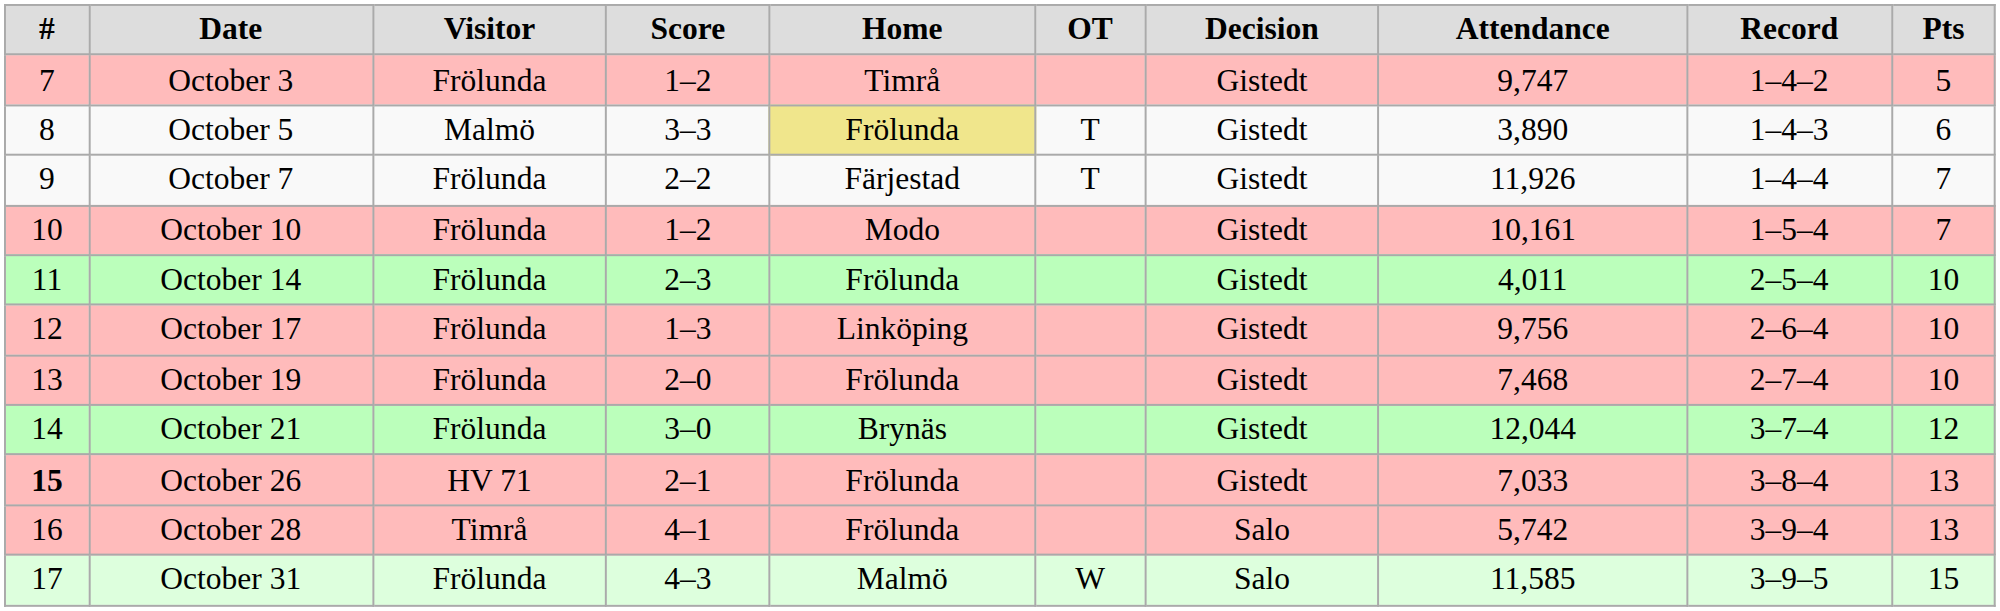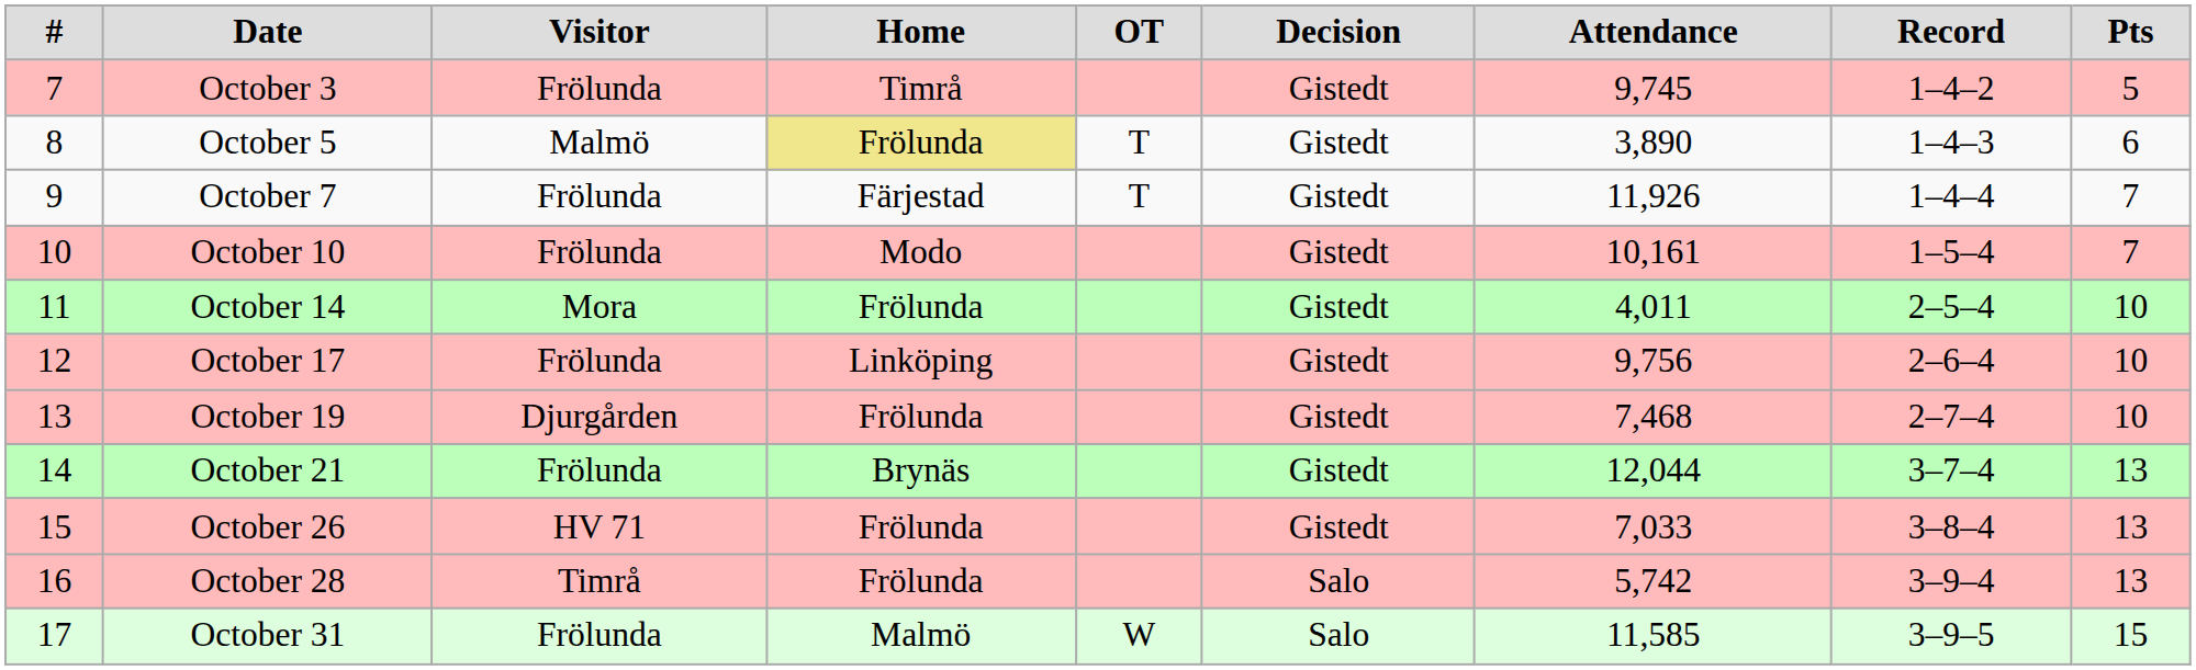 <table class="wikitable" style="width:80%;">
 <tr style="text-align:center; background:#ddd;">
 <td><strong>#</strong></td>
 <td><strong>Date</strong></td>
 <td><strong>Visitor</strong></td>
-<td><strong>Score</strong></td>
 <td><strong>Home</strong></td>
 <td><strong>OT</strong></td>
 <td><strong>Decision</strong></td>
 <td><strong>Attendance</strong></td>
 <td><strong>Record</strong></td>
 <td><strong>Pts</strong></td>
 </tr>
 <tr style="text-align:center; background:#fbb;">
 <td>7</td>
 <td>October 3</td>
 <td>Frölunda</td>
-<td>1–2</td>
 <td>Timrå</td>
 <td></td>
 <td>Gistedt</td>
-<td>9,747</td>
+<td>9,745</td>
 <td>1–4–2</td>
 <td>5</td>
 </tr>
 <tr style="text-align:center;">
 <td>8</td>
 <td>October 5</td>
 <td>Malmö</td>
-<td>3–3</td>
 <td style="background: khaki;">Frölunda</td>
 <td>T</td>
 <td>Gistedt</td>
 <td>3,890</td>
 <td>1–4–3</td>
 <td>6</td>
 </tr>
 <tr style="text-align:center;">
 <td>9</td>
 <td>October 7</td>
 <td>Frölunda</td>
-<td>2–2</td>
 <td>Färjestad</td>
 <td>T</td>
 <td>Gistedt</td>
 <td>11,926</td>
 <td>1–4–4</td>
 <td>7</td>
 </tr>
 <tr style="text-align:center; background:#fbb;">
 <td>10</td>
 <td>October 10</td>
 <td>Frölunda</td>
-<td>1–2</td>
 <td>Modo</td>
 <td></td>
 <td>Gistedt</td>
 <td>10,161</td>
 <td>1–5–4</td>
 <td>7</td>
 </tr>
 <tr style="text-align:center; background:#bfb;">
 <td>11</td>
 <td>October 14</td>
-<td>Frölunda</td>
-<td>2–3</td>
+<td>Mora</td>
 <td>Frölunda</td>
 <td></td>
 <td>Gistedt</td>
 <td>4,011</td>
 <td>2–5–4</td>
 <td>10</td>
 </tr>
 <tr style="text-align:center; background:#fbb;">
 <td>12</td>
 <td>October 17</td>
 <td>Frölunda</td>
-<td>1–3</td>
 <td>Linköping</td>
 <td></td>
 <td>Gistedt</td>
 <td>9,756</td>
 <td>2–6–4</td>
 <td>10</td>
 </tr>
 <tr style="text-align:center; background:#fbb;">
 <td>13</td>
 <td>October 19</td>
-<td>Frölunda</td>
-<td>2–0</td>
+<td>Djurgården</td>
 <td>Frölunda</td>
 <td></td>
 <td>Gistedt</td>
 <td>7,468</td>
 <td>2–7–4</td>
 <td>10</td>
 </tr>
 <tr style="text-align:center; background:#bfb;">
 <td>14</td>
 <td>October 21</td>
 <td>Frölunda</td>
-<td>3–0</td>
 <td>Brynäs</td>
 <td></td>
 <td>Gistedt</td>
 <td>12,044</td>
 <td>3–7–4</td>
-<td>12</td>
+<td>13</td>
 </tr>
 <tr style="text-align:center; background:#fbb;">
-<td><strong>15</strong></td>
+<td>15</td>
 <td>October 26</td>
 <td>HV 71</td>
-<td>2–1</td>
 <td>Frölunda</td>
 <td></td>
 <td>Gistedt</td>
 <td>7,033</td>
 <td>3–8–4</td>
 <td>13</td>
 </tr>
 <tr style="text-align:center; background:#fbb;">
 <td>16</td>
 <td>October 28</td>
 <td>Timrå</td>
-<td>4–1</td>
 <td>Frölunda</td>
 <td></td>
 <td>Salo</td>
 <td>5,742</td>
 <td>3–9–4</td>
 <td>13</td>
 </tr>
 <tr style="text-align:center; background:#dfd;">
 <td>17</td>
 <td>October 31</td>
 <td>Frölunda</td>
-<td>4–3</td>
 <td>Malmö</td>
 <td>W</td>
 <td>Salo</td>
 <td>11,585</td>
 <td>3–9–5</td>
 <td>15</td>
 </tr>
 </table>
